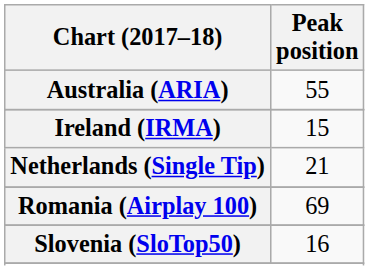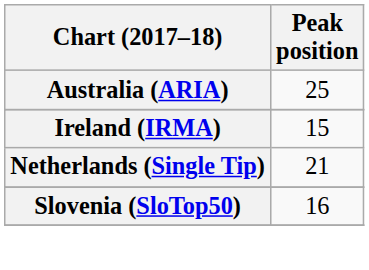 <table class="wikitable sortable plainrowheaders" style="text-align:center">
 <tr>
 <th scope="col">Chart (2017–18)</th>
 <th scope="col">Peak<br>position</th>
 </tr>
 <tr>
 <th scope="row">Australia (<a href='#'>ARIA</a>)</th>
-<td>55</td>
+<td>25</td>
 </tr>
 <tr>
 </tr>
 <tr>
 </tr>
 <tr>
 </tr>
 <tr>
 </tr>
 <tr>
 </tr>
 <tr>
 </tr>
 <tr>
 </tr>
 <tr>
 </tr>
 <tr>
 <th scope="row">Ireland (<a href='#'>IRMA</a>)</th>
 <td>15</td>
 </tr>
 <tr>
 <th scope="row">Netherlands (<a href='#'>Single Tip</a>)</th>
 <td>21</td>
 </tr>
 <tr>
 </tr>
 <tr>
-<th scope="row">Romania (<a href='#'>Airplay 100</a>)</th>
-<td>69</td>
-</tr>
-<tr>
 </tr>
 <tr>
 </tr>
 <tr>
 </tr>
 <tr>
 <th scope="row">Slovenia (<a href='#'>SloTop50</a>)</th>
 <td>16</td>
 </tr>
 <tr>
 </tr>
 <tr>
 </tr>
 <tr>
 </tr>
 <tr>
 </tr>
 </table>
